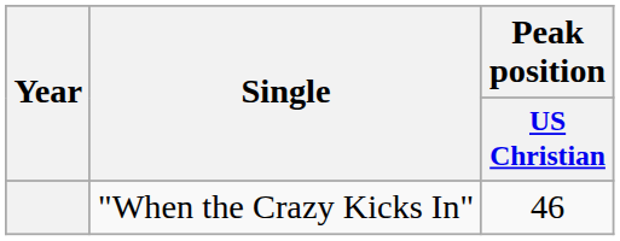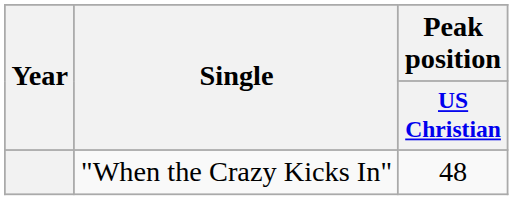 <table class="wikitable" style="text-align:center;">
 <tr>
 <th rowspan="2">Year</th>
 <th rowspan="2">Single</th>
 <th>Peak position</th>
 </tr>
 <tr style="font-size:smaller;">
 <th style="width:45px;"><a href='#'>US Christian</a><br></th>
 </tr>
 <tr>
 <th></th>
 <td style="text-align:left;">"When the Crazy Kicks In"</td>
-<td>46</td>
+<td>48</td>
 </tr>
 </table>
